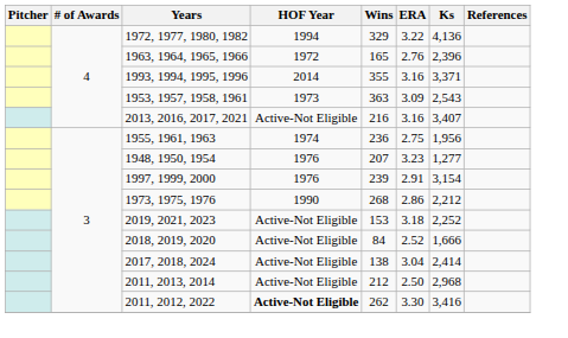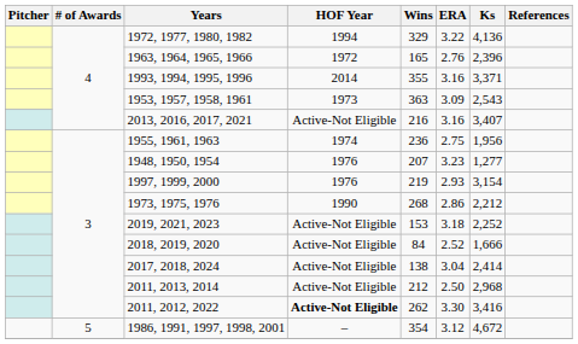 <table class="wikitable sortable" style="text-align:center">
 <tr>
 <th>Pitcher</th>
 <th># of Awards</th>
 <th>Years</th>
 <th>HOF Year</th>
 <th>Wins</th>
 <th>ERA</th>
 <th>Ks</th>
 <th class="unsortable">References</th>
 </tr>
 <tr>
 <th scope="row" style="background-color: #ffffbb"> <sup></sup></th>
 <td rowspan=5 style="text-align:center;">4</td>
 <td style="text-align:left;">1972, 1977, 1980, 1982</td>
 <td>1994</td>
 <td>329</td>
 <td>3.22</td>
 <td>4,136</td>
 <td></td>
 </tr>
 <tr>
 <th scope="row" style="background-color: #ffffbb"> <sup></sup></th>
 <td style="text-align:left;">1963, 1964, 1965, 1966</td>
 <td>1972</td>
 <td>165</td>
 <td>2.76</td>
 <td>2,396</td>
 <td></td>
 </tr>
 <tr>
 <th scope="row" style="background-color: #ffffbb"> <sup></sup></th>
 <td style="text-align:left;">1993, 1994, 1995, 1996</td>
 <td>2014</td>
 <td>355</td>
 <td>3.16</td>
 <td>3,371</td>
 <td></td>
 </tr>
 <tr>
 <th scope="row" style="background-color: #ffffbb"> <sup></sup></th>
 <td style="text-align:left;">1953, 1957, 1958, 1961</td>
 <td>1973</td>
 <td>363</td>
 <td>3.09</td>
 <td>2,543</td>
 <td></td>
 </tr>
 <tr>
 <th scope="row" style="background:#cfecec;"></th>
 <td style="text-align:left;">2013, 2016, 2017, 2021</td>
 <td>Active-Not Eligible</td>
 <td>216</td>
 <td>3.16</td>
 <td>3,407</td>
 <td></td>
 </tr>
 <tr>
 <th scope="row" style="background-color: #ffffbb"> <sup></sup></th>
 <td rowspan=9 style="text-align:center;">3</td>
 <td style="text-align:left;">1955, 1961, 1963</td>
 <td>1974</td>
 <td>236</td>
 <td>2.75</td>
 <td>1,956</td>
 <td></td>
 </tr>
 <tr>
 <th scope="row" style="background-color: #ffffbb"> <sup></sup></th>
 <td style="text-align:left;">1948, 1950, 1954</td>
 <td>1976</td>
 <td>207</td>
 <td>3.23</td>
 <td>1,277</td>
 <td></td>
 </tr>
 <tr>
 <th scope="row" style="background-color: #ffffbb"> <sup></sup></th>
 <td style="text-align:left;">1997, 1999, 2000</td>
 <td>1976</td>
-<td>239</td>
-<td>2.91</td>
+<td>219</td>
+<td>2.93</td>
 <td>3,154</td>
 <td></td>
 </tr>
 <tr>
 <th scope="row" style="background-color: #ffffbb"> <sup></sup></th>
 <td style="text-align:left;">1973, 1975, 1976</td>
 <td>1990</td>
 <td>268</td>
 <td>2.86</td>
 <td>2,212</td>
 <td></td>
 </tr>
 <tr>
 <th scope="row" style="background:#cfecec;"></th>
 <td style="text-align:left;">2019, 2021, 2023</td>
 <td>Active-Not Eligible</td>
 <td>153</td>
 <td>3.18</td>
 <td>2,252</td>
 <td></td>
 </tr>
 <tr>
 <th scope="row" style="background:#cfecec;"></th>
 <td style="text-align:left;">2018, 2019, 2020</td>
 <td>Active-Not Eligible</td>
 <td>84</td>
 <td>2.52</td>
 <td>1,666</td>
 <td></td>
 </tr>
 <tr>
 <th scope="row" style="background:#cfecec;"></th>
 <td style="text-align:left;">2017, 2018, 2024</td>
 <td>Active-Not Eligible</td>
 <td>138</td>
 <td>3.04</td>
 <td>2,414</td>
 <td></td>
 </tr>
 <tr>
 <th scope="row" style="background:#cfecec;"></th>
 <td style="text-align:left;">2011, 2013, 2014</td>
 <td>Active-Not Eligible</td>
 <td>212</td>
 <td>2.50</td>
 <td>2,968</td>
 <td></td>
 </tr>
 <tr>
 <th scope="row" style="background:#cfecec;"></th>
 <td style="text-align:left;">2011, 2012, 2022</td>
 <td><strong>Active-Not Eligible</strong></td>
 <td>262</td>
 <td>3.30</td>
 <td>3,416</td>
 <td></td>
 </tr>
 <tr>
+<td></td>
+<td>5</td>
+<td style="text-align:left;">1986, 1991, 1997, 1998, 2001</td>
+<td>–</td>
+<td>354</td>
+<td>3.12</td>
+<td>4,672</td>
+<td></td>
+</tr>
+<tr>
 </tr>
 </table>
